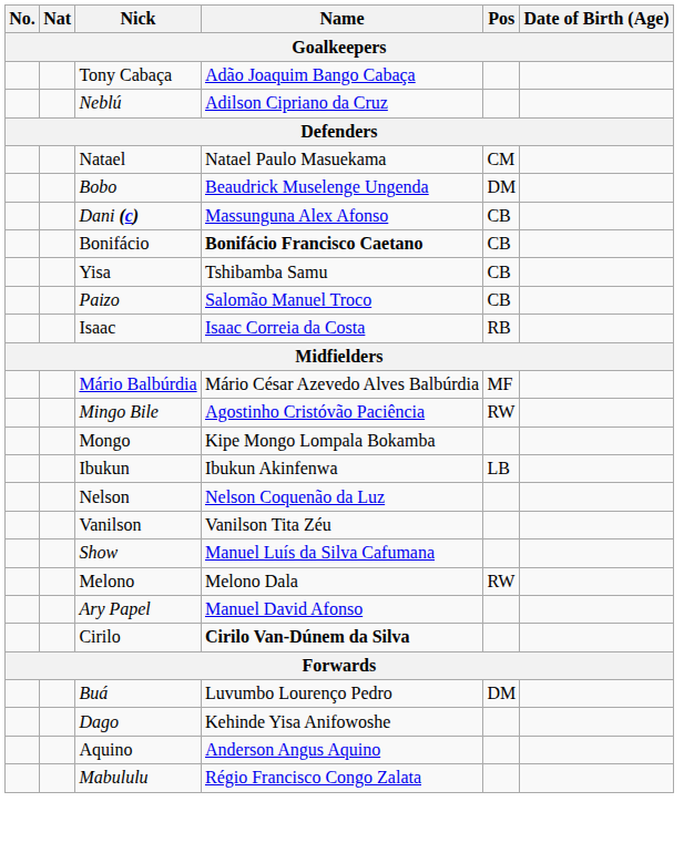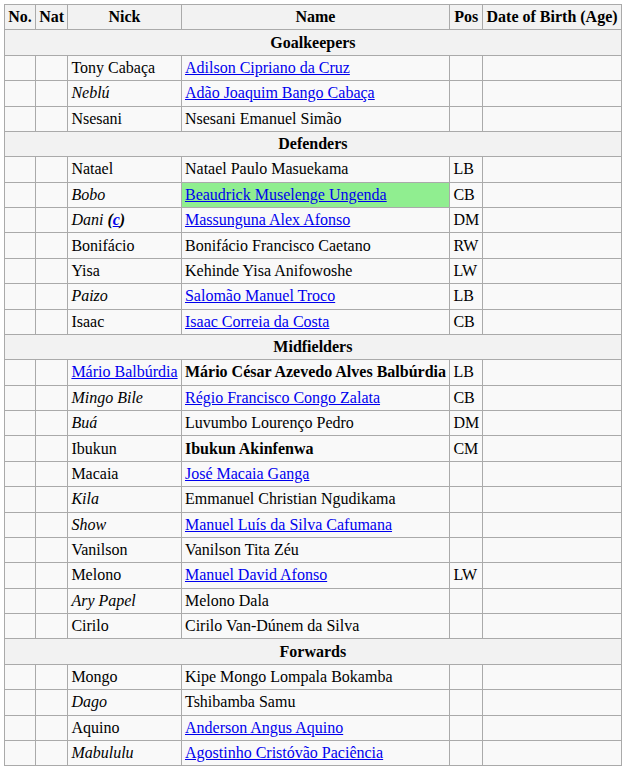 <table class="wikitable ve-ce-branchNode ve-ce-tableNode">
 <tr>
 <th>No.</th>
 <th>Nat</th>
 <th>Nick</th>
 <th>Name</th>
 <th>Pos</th>
 <th>Date of Birth (Age)</th>
 </tr>
 <tr>
 <th colspan="6">Goalkeepers</th>
 </tr>
 <tr>
 <td></td>
 <td></td>
 <td>Tony Cabaça</td>
+<td><a href='#'>Adilson Cipriano da Cruz</a></td>
+<td></td>
+<td></td>
+</tr>
+<tr>
+<td></td>
+<td></td>
+<td><em>Neblú</em></td>
 <td><a href='#'>Adão Joaquim Bango Cabaça</a></td>
 <td></td>
 <td></td>
 </tr>
 <tr>
 <td></td>
 <td></td>
-<td><em>Neblú</em></td>
-<td><a href='#'>Adilson Cipriano da Cruz</a></td>
+<td>Nsesani</td>
+<td>Nsesani Emanuel Simão</td>
 <td></td>
 <td></td>
 </tr>
 <tr>
 <th colspan="6">Defenders</th>
 </tr>
 <tr>
 <td></td>
 <td></td>
 <td>Natael</td>
 <td>Natael Paulo Masuekama</td>
-<td>CM</td>
+<td>LB</td>
 <td></td>
 </tr>
 <tr>
 <td></td>
 <td></td>
 <td><em>Bobo</em></td>
-<td><a href='#'>Beaudrick Muselenge Ungenda</a></td>
-<td>DM</td>
+<td style="background: lightgreen;"><a href='#'>Beaudrick Muselenge Ungenda</a></td>
+<td>CB</td>
 <td></td>
 </tr>
 <tr>
 <td></td>
 <td></td>
 <td><em>Dani</em> <strong><em>(<a href='#'>c</a>)</em></strong></td>
 <td><a href='#'>Massunguna Alex Afonso</a></td>
-<td>CB</td>
+<td>DM</td>
 <td></td>
 </tr>
 <tr>
 <td></td>
 <td></td>
 <td>Bonifácio</td>
-<td><strong>Bonifácio Francisco Caetano</strong></td>
-<td>CB</td>
+<td>Bonifácio Francisco Caetano</td>
+<td>RW</td>
 <td></td>
 </tr>
 <tr>
 <td></td>
 <td></td>
 <td>Yisa</td>
-<td>Tshibamba Samu</td>
-<td>CB</td>
+<td>Kehinde Yisa Anifowoshe</td>
+<td>LW</td>
 <td></td>
 </tr>
 <tr>
 <td></td>
 <td></td>
 <td><em>Paizo</em></td>
 <td><a href='#'>Salomão Manuel Troco</a></td>
-<td>CB</td>
+<td>LB</td>
 <td></td>
 </tr>
 <tr>
 <td></td>
 <td></td>
 <td>Isaac</td>
 <td><a href='#'>Isaac Correia da Costa</a></td>
-<td>RB</td>
+<td>CB</td>
 <td></td>
 </tr>
 <tr>
 <th colspan="6">Midfielders</th>
 </tr>
 <tr>
 <td></td>
 <td></td>
 <td><a href='#'>Mário Balbúrdia</a></td>
-<td>Mário César Azevedo Alves Balbúrdia</td>
-<td>MF</td>
+<td><strong>Mário César Azevedo Alves Balbúrdia</strong></td>
+<td>LB</td>
 <td></td>
 </tr>
 <tr>
 <td></td>
 <td></td>
 <td><em>Mingo Bile</em></td>
-<td><a href='#'>Agostinho Cristóvão Paciência</a></td>
-<td>RW</td>
+<td><a href='#'>Régio Francisco Congo Zalata</a></td>
+<td>CB</td>
 <td></td>
 </tr>
 <tr>
 <td></td>
 <td></td>
-<td>Mongo</td>
-<td>Kipe Mongo Lompala Bokamba</td>
+<td><em>Buá</em></td>
+<td>Luvumbo Lourenço Pedro</td>
+<td>DM</td>
+<td></td>
+</tr>
+<tr>
+<td></td>
+<td></td>
+<td>Ibukun</td>
+<td><strong>Ibukun Akinfenwa</strong></td>
+<td>CM</td>
+<td></td>
+</tr>
+<tr>
+<td></td>
+<td></td>
+<td>Macaia</td>
+<td><a href='#'>José Macaia Ganga</a></td>
 <td></td>
 <td></td>
 </tr>
 <tr>
 <td></td>
 <td></td>
-<td>Ibukun</td>
-<td>Ibukun Akinfenwa</td>
-<td>LB</td>
+<td><em>Kila</em></td>
+<td>Emmanuel Christian Ngudikama</td>
+<td></td>
 <td></td>
 </tr>
 <tr>
 <td></td>
 <td></td>
-<td>Nelson</td>
-<td><a href='#'>Nelson Coquenão da Luz</a></td>
+<td><em>Show</em></td>
+<td><a href='#'>Manuel Luís da Silva Cafumana</a></td>
 <td></td>
 <td></td>
 </tr>
 <tr>
 <td></td>
 <td></td>
 <td>Vanilson</td>
 <td>Vanilson Tita Zéu</td>
 <td></td>
 <td></td>
 </tr>
 <tr>
 <td></td>
 <td></td>
-<td><em>Show</em></td>
-<td><a href='#'>Manuel Luís da Silva Cafumana</a></td>
-<td></td>
-<td></td>
-</tr>
-<tr>
-<td></td>
-<td></td>
 <td>Melono</td>
-<td>Melono  Dala</td>
-<td>RW</td>
+<td><a href='#'>Manuel David Afonso</a></td>
+<td>LW</td>
 <td></td>
 </tr>
 <tr>
 <td></td>
 <td></td>
 <td><em>Ary Papel</em></td>
-<td><a href='#'>Manuel David Afonso</a></td>
+<td>Melono  Dala</td>
 <td></td>
 <td></td>
 </tr>
 <tr>
 <td></td>
 <td></td>
 <td>Cirilo</td>
-<td><strong>Cirilo Van-Dúnem da Silva</strong></td>
+<td>Cirilo Van-Dúnem da Silva</td>
 <td></td>
 <td></td>
 </tr>
 <tr>
 <th colspan="6">Forwards</th>
 </tr>
 <tr>
 <td></td>
 <td></td>
-<td><em>Buá</em></td>
-<td>Luvumbo Lourenço Pedro</td>
-<td>DM</td>
+<td>Mongo</td>
+<td>Kipe Mongo Lompala Bokamba</td>
+<td></td>
 <td></td>
 </tr>
 <tr>
 <td></td>
 <td></td>
 <td><em>Dago</em></td>
-<td>Kehinde Yisa Anifowoshe</td>
+<td>Tshibamba Samu</td>
 <td></td>
 <td></td>
 </tr>
 <tr>
 <td></td>
 <td></td>
 <td>Aquino</td>
 <td><a href='#'>Anderson Angus Aquino</a></td>
 <td></td>
 <td></td>
 </tr>
 <tr>
 <td></td>
 <td></td>
 <td><em>Mabululu</em></td>
-<td><a href='#'>Régio Francisco Congo Zalata</a></td>
+<td><a href='#'>Agostinho Cristóvão Paciência</a></td>
 <td></td>
 <td></td>
 </tr>
 </table>
